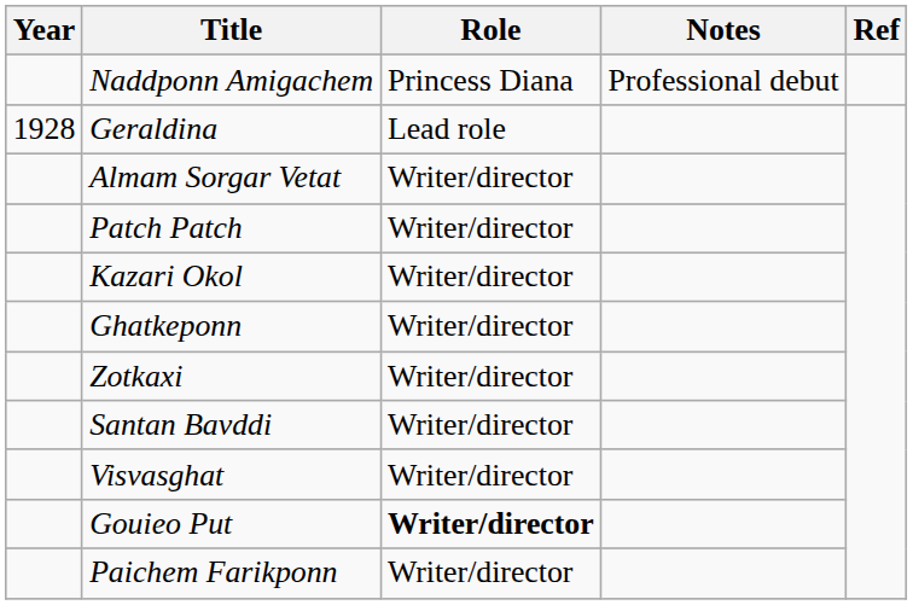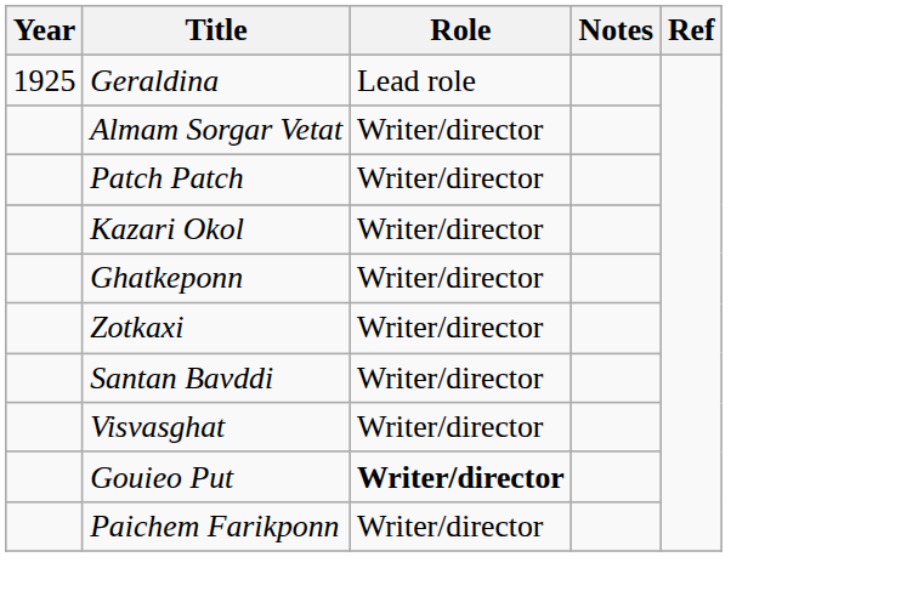 <table class="wikitable sortable">
 <tr>
 <th>Year</th>
 <th>Title</th>
 <th>Role</th>
 <th>Notes</th>
 <th>Ref</th>
 </tr>
 <tr>
-<td></td>
-<td><em>Naddponn Amigachem</em></td>
-<td>Princess Diana</td>
-<td>Professional debut</td>
-<td></td>
-</tr>
-<tr>
-<td>1928</td>
+<td>1925</td>
 <td><em>Geraldina</em></td>
 <td>Lead role</td>
 <td></td>
 <td rowspan="10"></td>
 </tr>
 <tr>
 <td></td>
 <td><em>Almam Sorgar Vetat</em></td>
 <td>Writer/director</td>
 <td></td>
 </tr>
 <tr>
 <td></td>
 <td><em>Patch Patch</em></td>
 <td>Writer/director</td>
 <td></td>
 </tr>
 <tr>
 <td></td>
 <td><em>Kazari Okol</em></td>
 <td>Writer/director</td>
 <td></td>
 </tr>
 <tr>
 <td></td>
 <td><em>Ghatkeponn</em></td>
 <td>Writer/director</td>
 <td></td>
 </tr>
 <tr>
 <td></td>
 <td><em>Zotkaxi</em></td>
 <td>Writer/director</td>
 <td></td>
 </tr>
 <tr>
 <td></td>
 <td><em>Santan Bavddi</em></td>
 <td>Writer/director</td>
 <td></td>
 </tr>
 <tr>
 <td></td>
 <td><em>Visvasghat</em></td>
 <td>Writer/director</td>
 <td></td>
 </tr>
 <tr>
 <td></td>
 <td><em>Gouieo Put</em></td>
 <td><strong>Writer/director</strong></td>
 <td></td>
 </tr>
 <tr>
 <td></td>
 <td><em>Paichem Farikponn</em></td>
 <td>Writer/director</td>
 <td></td>
 </tr>
 </table>
